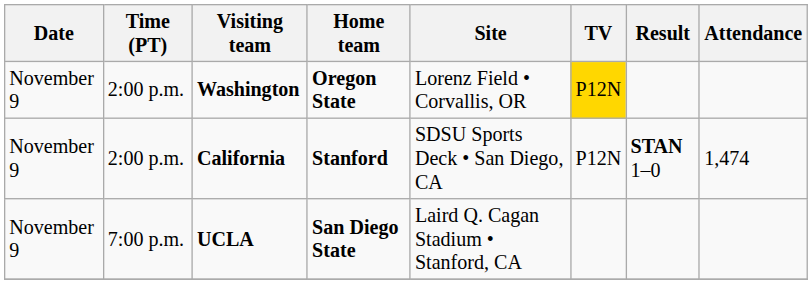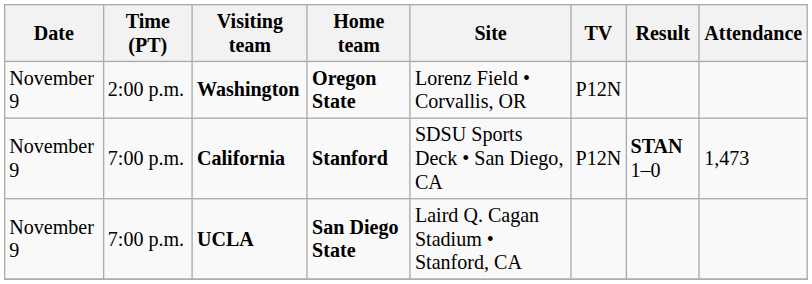 <table class="wikitable" style="font-size:95%;">
 <tr>
 <th>Date</th>
 <th>Time (PT)</th>
 <th>Visiting team</th>
 <th>Home team</th>
 <th>Site</th>
 <th>TV</th>
 <th>Result</th>
 <th>Attendance</th>
 </tr>
 <tr>
 <td>November 9</td>
 <td>2:00 p.m.</td>
 <td><strong>Washington</strong></td>
 <td><strong>Oregon State</strong></td>
 <td>Lorenz Field • Corvallis, OR<br></td>
-<td style="background: gold;">P12N</td>
+<td>P12N</td>
 <td></td>
 <td></td>
 </tr>
 <tr>
 <td>November 9</td>
-<td>2:00 p.m.</td>
+<td>7:00 p.m.</td>
 <td><strong>California</strong></td>
 <td><strong>Stanford</strong></td>
 <td>SDSU Sports Deck • San Diego, CA</td>
 <td>P12N</td>
 <td><strong>STAN</strong> 1–0</td>
-<td>1,474</td>
+<td>1,473</td>
 </tr>
 <tr>
 <td>November 9</td>
 <td>7:00 p.m.</td>
 <td><strong>UCLA</strong></td>
 <td><strong>San Diego State</strong></td>
 <td>Laird Q. Cagan Stadium • Stanford, CA<br></td>
 <td></td>
 <td></td>
 <td></td>
 </tr>
 <tr>
 </tr>
 </table>
